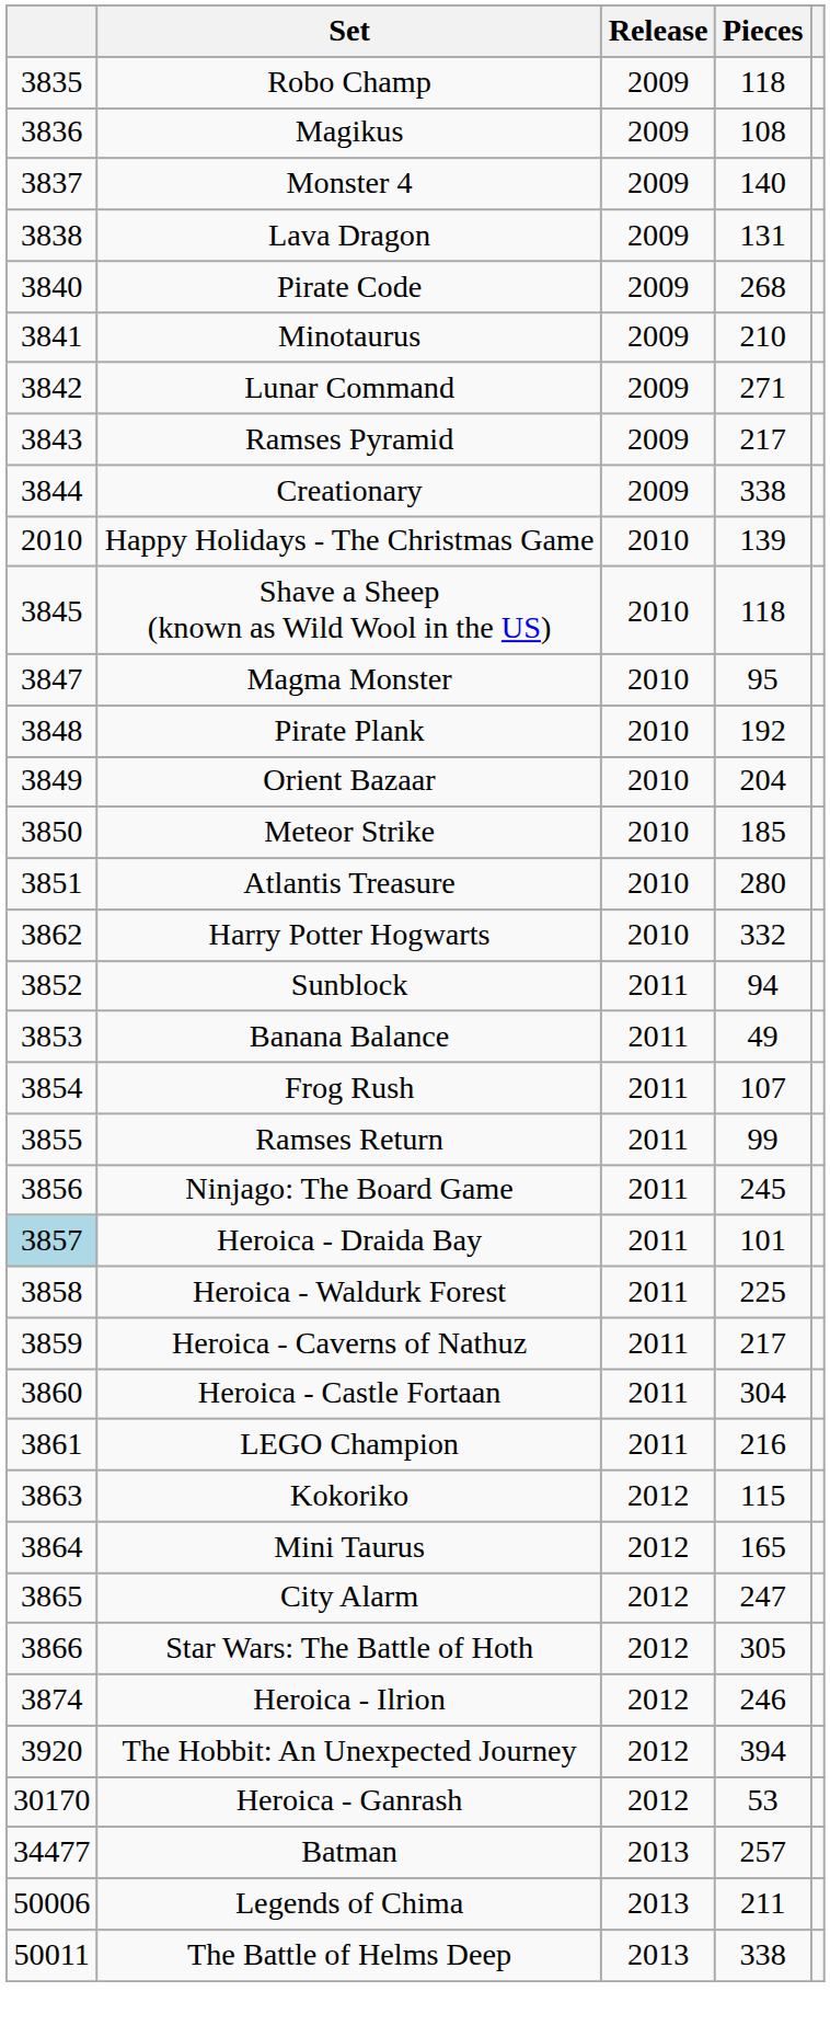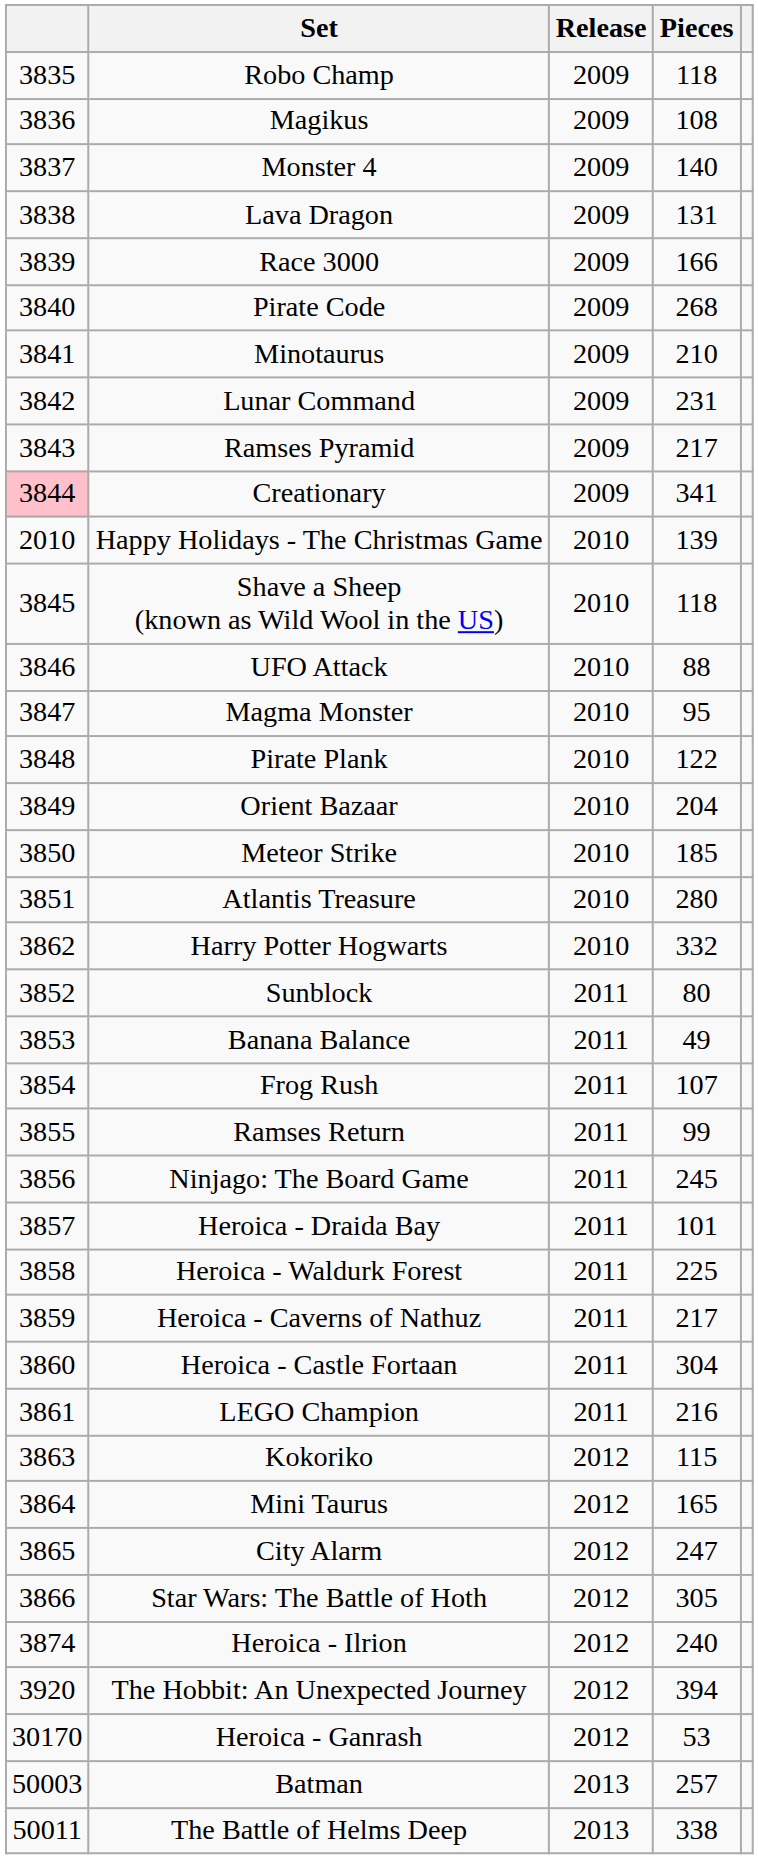 <table class="sortable wikitable" style="font-size:90%; text-align:center; margin: 1em auto 1em auto">
 <tr>
 <th></th>
 <th>Set</th>
 <th>Release</th>
 <th>Pieces</th>
 <th class="unsortable"></th>
 </tr>
 <tr>
 <td>3835</td>
 <td align=Centre>Robo Champ</td>
 <td align=Centre>2009</td>
 <td>118</td>
 <td></td>
 </tr>
 <tr>
 <td>3836</td>
 <td align=Centre>Magikus</td>
 <td align=Centre>2009</td>
 <td>108</td>
 <td></td>
 </tr>
 <tr>
 <td>3837</td>
 <td align=Centre>Monster 4</td>
 <td align=Centre>2009</td>
 <td>140</td>
 <td></td>
 </tr>
 <tr>
 <td>3838</td>
 <td align=Centre>Lava Dragon</td>
 <td align=Centre>2009</td>
 <td>131</td>
 <td></td>
 </tr>
 <tr>
+<td>3839</td>
+<td align=Centre>Race 3000</td>
+<td align=Centre>2009</td>
+<td>166</td>
+<td></td>
+</tr>
+<tr>
 <td>3840</td>
 <td align=Centre>Pirate Code</td>
 <td align=Centre>2009</td>
 <td>268</td>
 <td></td>
 </tr>
 <tr>
 <td>3841</td>
 <td align=Centre>Minotaurus</td>
 <td align=Centre>2009</td>
 <td>210</td>
 <td></td>
 </tr>
 <tr>
 <td>3842</td>
 <td align=Centre>Lunar Command</td>
 <td align=Centre>2009</td>
-<td>271</td>
+<td>231</td>
 <td></td>
 </tr>
 <tr>
 <td>3843</td>
 <td align=Centre>Ramses Pyramid</td>
 <td align=Centre>2009</td>
 <td>217</td>
 <td></td>
 </tr>
 <tr>
-<td>3844</td>
+<td style="background: pink;">3844</td>
 <td align=Centre>Creationary</td>
 <td align=Centre>2009</td>
-<td>338</td>
+<td>341</td>
 <td></td>
 </tr>
 <tr>
 <td>2010</td>
 <td align=Centre>Happy Holidays - The Christmas Game</td>
 <td align=Centre>2010</td>
 <td>139</td>
 <td></td>
 </tr>
 <tr>
 <td>3845</td>
 <td align=Centre>Shave a Sheep<br>(known as Wild Wool in the <a href='#'>US</a>)</td>
 <td align=Centre>2010</td>
 <td>118</td>
 <td></td>
 </tr>
 <tr>
+<td>3846</td>
+<td align=Centre>UFO Attack</td>
+<td align=Centre>2010</td>
+<td>88</td>
+<td></td>
+</tr>
+<tr>
 <td>3847</td>
 <td align=Centre>Magma Monster</td>
 <td align=Centre>2010</td>
 <td>95</td>
 <td></td>
 </tr>
 <tr>
 <td>3848</td>
 <td align=Centre>Pirate Plank</td>
 <td align=Centre>2010</td>
-<td>192</td>
+<td>122</td>
 <td></td>
 </tr>
 <tr>
 <td>3849</td>
 <td align=Centre>Orient Bazaar</td>
 <td align=Centre>2010</td>
 <td>204</td>
 <td></td>
 </tr>
 <tr>
 <td>3850</td>
 <td align=Centre>Meteor Strike</td>
 <td align=Centre>2010</td>
 <td>185</td>
 <td></td>
 </tr>
 <tr>
 <td>3851</td>
 <td align=Centre>Atlantis Treasure</td>
 <td align=Centre>2010</td>
 <td>280</td>
 <td></td>
 </tr>
 <tr>
 <td>3862</td>
 <td align=Centre>Harry Potter Hogwarts</td>
 <td align=Centre>2010</td>
 <td>332</td>
 <td></td>
 </tr>
 <tr>
 <td>3852</td>
 <td align=Centre>Sunblock</td>
 <td align=Centre>2011</td>
-<td>94</td>
+<td>80</td>
 <td></td>
 </tr>
 <tr>
 <td>3853</td>
 <td align=Centre>Banana Balance</td>
 <td align=Centre>2011</td>
 <td>49</td>
 <td></td>
 </tr>
 <tr>
 <td>3854</td>
 <td align=Centre>Frog Rush</td>
 <td align=Centre>2011</td>
 <td>107</td>
 <td></td>
 </tr>
 <tr>
 <td>3855</td>
 <td align=Centre>Ramses Return</td>
 <td align=Centre>2011</td>
 <td>99</td>
 <td></td>
 </tr>
 <tr>
 <td>3856</td>
 <td align=Centre>Ninjago: The Board Game</td>
 <td align=Centre>2011</td>
 <td>245</td>
 <td></td>
 </tr>
 <tr>
-<td style="background: lightblue;">3857</td>
+<td>3857</td>
 <td align=Centre>Heroica - Draida Bay</td>
 <td align=Centre>2011</td>
 <td>101</td>
 <td></td>
 </tr>
 <tr>
 <td>3858</td>
 <td>Heroica - Waldurk Forest</td>
 <td>2011</td>
 <td>225</td>
 <td></td>
 </tr>
 <tr>
 <td>3859</td>
 <td>Heroica - Caverns of Nathuz</td>
 <td>2011</td>
 <td>217</td>
 <td></td>
 </tr>
 <tr>
 <td>3860</td>
 <td>Heroica - Castle Fortaan</td>
 <td>2011</td>
 <td>304</td>
 <td></td>
 </tr>
 <tr>
 <td>3861</td>
 <td>LEGO Champion</td>
 <td>2011</td>
 <td>216</td>
 <td></td>
 </tr>
 <tr>
 <td>3863</td>
 <td>Kokoriko</td>
 <td>2012</td>
 <td>115</td>
 <td></td>
 </tr>
 <tr>
 <td>3864</td>
 <td>Mini Taurus</td>
 <td>2012</td>
 <td>165</td>
 <td></td>
 </tr>
 <tr>
 <td>3865</td>
 <td align=Centre>City Alarm</td>
 <td align=Centre>2012</td>
 <td>247</td>
 <td></td>
 </tr>
 <tr>
 <td>3866</td>
 <td>Star Wars: The Battle of Hoth</td>
 <td>2012</td>
 <td>305</td>
 <td></td>
 </tr>
 <tr>
 <td>3874</td>
 <td>Heroica - Ilrion</td>
 <td>2012</td>
-<td>246</td>
+<td>240</td>
 <td></td>
 </tr>
 <tr>
 <td>3920</td>
 <td>The Hobbit: An Unexpected Journey</td>
 <td>2012</td>
 <td>394</td>
 <td></td>
 </tr>
 <tr>
 <td>30170</td>
 <td>Heroica - Ganrash</td>
 <td>2012</td>
 <td>53</td>
 <td></td>
 </tr>
 <tr>
-<td>34477</td>
+<td>50003</td>
 <td>Batman</td>
 <td>2013</td>
 <td>257</td>
-<td></td>
-</tr>
-<tr>
-<td>50006</td>
-<td>Legends of Chima</td>
-<td>2013</td>
-<td>211</td>
 <td></td>
 </tr>
 <tr>
 <td>50011</td>
 <td>The Battle of Helms Deep</td>
 <td>2013</td>
 <td>338</td>
 <td></td>
 </tr>
 </table>
